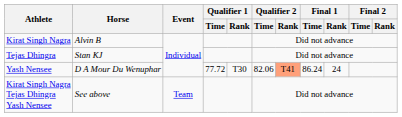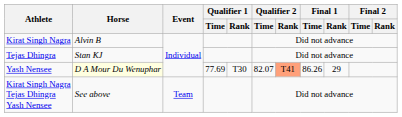 <table class=wikitable style="text-align:center; font-size:90%">
 <tr>
 <th rowspan="2">Athlete</th>
 <th rowspan="2">Horse</th>
 <th rowspan="2">Event</th>
 <th colspan="2">Qualifier 1</th>
 <th colspan="2">Qualifier 2</th>
 <th colspan="2">Final 1</th>
 <th colspan="2">Final 2</th>
 </tr>
 <tr>
 <th>Time</th>
 <th>Rank</th>
 <th>Time</th>
 <th>Rank</th>
 <th>Time</th>
 <th>Rank</th>
 <th>Time</th>
 <th>Rank</th>
 </tr>
 <tr>
 <td style="text-align:left"><a href='#'>Kirat Singh Nagra</a></td>
 <td style="text-align:left"><em>Alvin B</em></td>
 <td rowspan="3"><a href='#'>Individual</a></td>
 <td colspan="2"></td>
 <td colspan="6">Did not advance</td>
 </tr>
 <tr>
 <td style="text-align:left"><a href='#'>Tejas Dhingra</a></td>
 <td style="text-align:left"><em>Stan KJ</em></td>
 <td colspan="2"></td>
 <td colspan="6">Did not advance</td>
 </tr>
 <tr>
 <td style="text-align:left"><a href='#'>Yash Nensee</a></td>
-<td style="text-align:left"><em>D A Mour Du Wenuphar</em></td>
-<td>77.72</td>
+<td style="background: lightyellow; text-align:left"><em>D A Mour Du Wenuphar</em></td>
+<td>77.69</td>
 <td>T30</td>
-<td>82.06</td>
+<td>82.07</td>
 <td style="background: lightsalmon;">T41</td>
-<td>86.24</td>
-<td>24</td>
+<td>86.26</td>
+<td>29</td>
 <td colspan="2"></td>
 </tr>
 <tr>
 <td style="text-align:left"><a href='#'>Kirat Singh Nagra</a> <br><a href='#'>Tejas Dhingra</a> <br> <a href='#'>Yash Nensee</a> <br></td>
 <td style="text-align:left"><em>See above</em></td>
 <td><a href='#'>Team</a></td>
 <td colspan="2"></td>
 <td colspan="6">Did not advance</td>
 </tr>
 </table>
